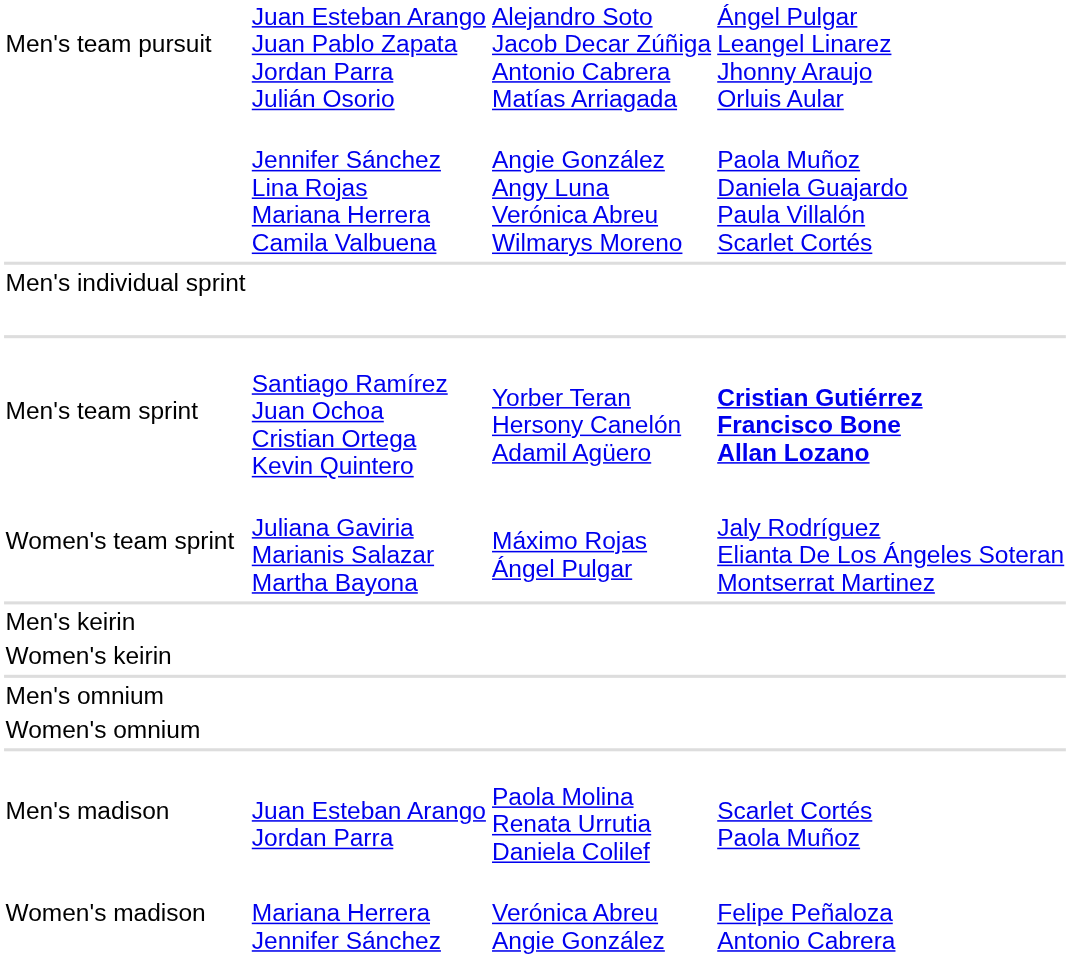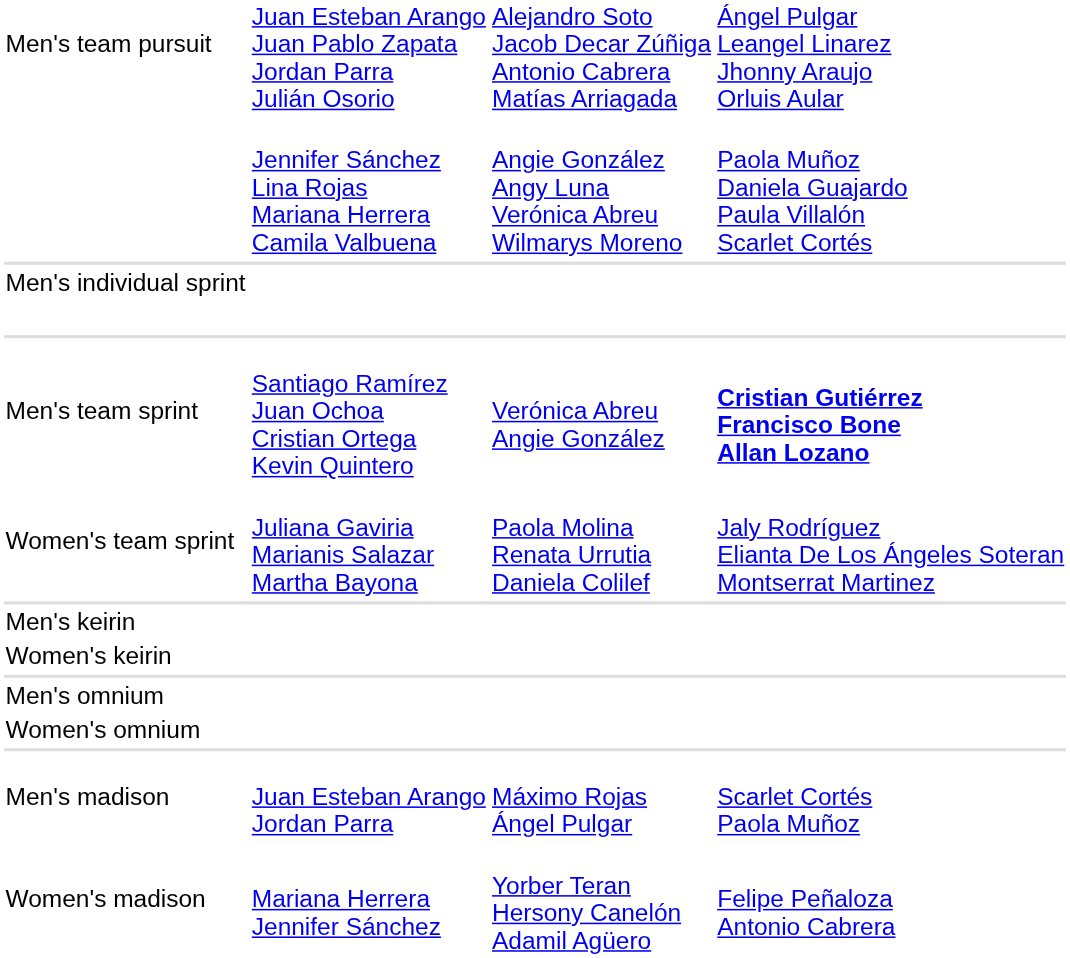 <table>
 <tr>
 <td>Men's team pursuit<br></td>
 <td><br><a href='#'>Juan Esteban Arango</a><br><a href='#'>Juan Pablo Zapata</a><br><a href='#'>Jordan Parra</a><br><a href='#'>Julián Osorio</a></td>
 <td><br><a href='#'>Alejandro Soto</a><br><a href='#'>Jacob Decar Zúñiga</a><br><a href='#'>Antonio Cabrera</a><br><a href='#'>Matías Arriagada</a></td>
 <td><br><a href='#'>Ángel Pulgar</a><br><a href='#'>Leangel Linarez</a><br><a href='#'>Jhonny Araujo</a><br><a href='#'>Orluis Aular</a></td>
 </tr>
 <tr>
 <td><br></td>
 <td><br><a href='#'>Jennifer Sánchez</a><br><a href='#'>Lina Rojas</a><br><a href='#'>Mariana Herrera</a><br><a href='#'>Camila Valbuena</a></td>
 <td><br><a href='#'>Angie González</a><br><a href='#'>Angy Luna</a><br><a href='#'>Verónica Abreu</a><br><a href='#'>Wilmarys Moreno</a></td>
 <td><br><a href='#'>Paola Muñoz</a><br><a href='#'>Daniela Guajardo</a><br><a href='#'>Paula Villalón</a><br><a href='#'>Scarlet Cortés</a></td>
 </tr>
 <tr bgcolor=#DDDDDD>
 <td colspan=7></td>
 </tr>
 <tr>
 <td>Men's individual sprint<br></td>
 <td></td>
 <td></td>
 <td></td>
 </tr>
 <tr>
 <td><br></td>
 <td></td>
 <td></td>
 <td></td>
 </tr>
 <tr bgcolor=#DDDDDD>
 <td colspan=7></td>
 </tr>
 <tr>
 <td>Men's team sprint<br></td>
 <td><br><a href='#'>Santiago Ramírez</a><br><a href='#'>Juan Ochoa</a><br><a href='#'>Cristian Ortega</a><br><a href='#'>Kevin Quintero</a></td>
-<td><br><a href='#'>Yorber Teran</a><br><a href='#'>Hersony Canelón</a><br><a href='#'>Adamil Agüero</a></td>
+<td><br><a href='#'>Verónica Abreu</a><br><a href='#'>Angie González</a></td>
 <td><strong><br><a href='#'>Cristian Gutiérrez</a><br><a href='#'>Francisco Bone</a><br><a href='#'>Allan Lozano</a></strong></td>
 </tr>
 <tr>
 <td>Women's team sprint<br></td>
 <td><br><a href='#'>Juliana Gaviria</a><br><a href='#'>Marianis Salazar</a><br><a href='#'>Martha Bayona</a></td>
-<td><br><a href='#'>Máximo Rojas</a><br><a href='#'>Ángel Pulgar</a></td>
+<td><br><a href='#'>Paola Molina</a><br><a href='#'>Renata Urrutia</a><br><a href='#'>Daniela Colilef</a></td>
 <td><br><a href='#'>Jaly Rodríguez</a><br><a href='#'>Elianta De Los Ángeles Soteran</a><br><a href='#'>Montserrat Martinez</a></td>
 </tr>
 <tr bgcolor=#DDDDDD>
 <td colspan=7></td>
 </tr>
 <tr>
 <td>Men's keirin<br></td>
 <td></td>
 <td></td>
 <td></td>
 </tr>
 <tr>
 <td>Women's keirin<br></td>
 <td></td>
 <td></td>
 <td></td>
 </tr>
 <tr bgcolor=#DDDDDD>
 <td colspan=7></td>
 </tr>
 <tr>
 <td>Men's omnium<br></td>
 <td></td>
 <td></td>
 <td></td>
 </tr>
 <tr>
 <td>Women's omnium<br></td>
 <td></td>
 <td></td>
 <td></td>
 </tr>
 <tr bgcolor=#DDDDDD>
 <td colspan=7></td>
 </tr>
 <tr>
 <td>Men's madison<br></td>
 <td><br><a href='#'>Juan Esteban Arango</a><br><a href='#'>Jordan Parra</a></td>
-<td><br><a href='#'>Paola Molina</a><br><a href='#'>Renata Urrutia</a><br><a href='#'>Daniela Colilef</a></td>
+<td><br><a href='#'>Máximo Rojas</a><br><a href='#'>Ángel Pulgar</a></td>
 <td><br><a href='#'>Scarlet Cortés</a><br><a href='#'>Paola Muñoz</a></td>
 </tr>
 <tr>
 <td>Women's madison<br></td>
 <td><br><a href='#'>Mariana Herrera</a><br><a href='#'>Jennifer Sánchez</a></td>
-<td><br><a href='#'>Verónica Abreu</a><br><a href='#'>Angie González</a></td>
+<td><br><a href='#'>Yorber Teran</a><br><a href='#'>Hersony Canelón</a><br><a href='#'>Adamil Agüero</a></td>
 <td><br><a href='#'>Felipe Peñaloza</a><br><a href='#'>Antonio Cabrera</a></td>
 </tr>
 </table>
